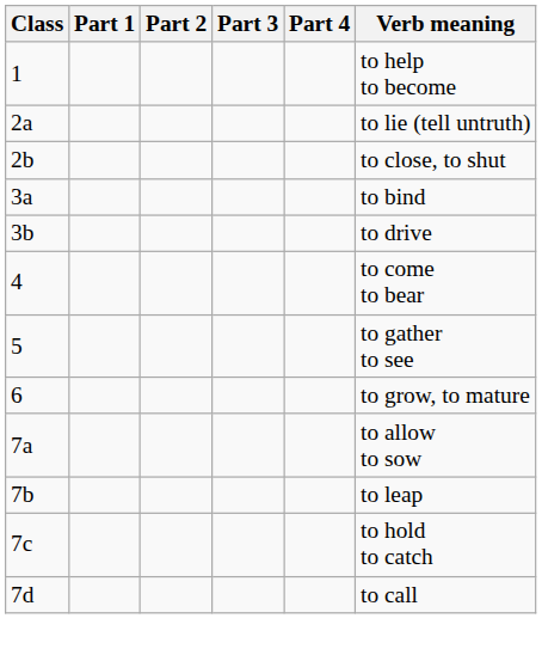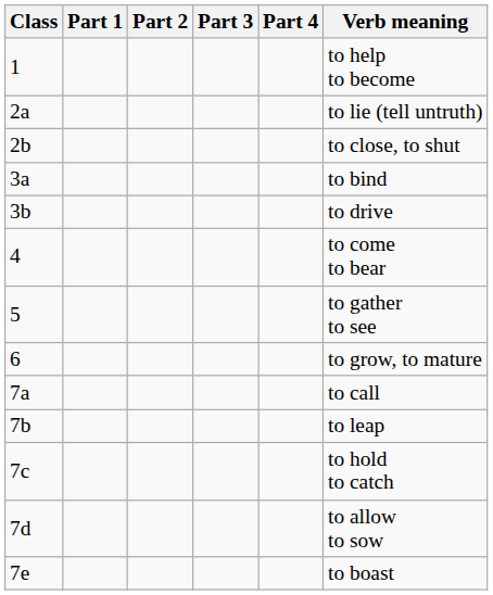 <table class="wikitable">
 <tr>
 <th>Class</th>
 <th>Part 1</th>
 <th>Part 2</th>
 <th>Part 3</th>
 <th>Part 4</th>
 <th>Verb meaning</th>
 </tr>
 <tr>
 <td>1</td>
 <td></td>
 <td></td>
 <td></td>
 <td></td>
 <td>to help<br>to become</td>
 </tr>
 <tr>
 <td>2a</td>
 <td></td>
 <td></td>
 <td></td>
 <td></td>
 <td>to lie (tell untruth)</td>
 </tr>
 <tr>
 <td>2b</td>
 <td></td>
 <td></td>
 <td></td>
 <td></td>
 <td>to close, to shut</td>
 </tr>
 <tr>
 <td>3a</td>
 <td></td>
 <td></td>
 <td></td>
 <td></td>
 <td>to bind</td>
 </tr>
 <tr>
 <td>3b</td>
 <td></td>
 <td></td>
 <td></td>
 <td></td>
 <td>to drive</td>
 </tr>
 <tr>
 <td>4</td>
 <td></td>
 <td></td>
 <td></td>
 <td></td>
 <td>to come<br>to bear</td>
 </tr>
 <tr>
 <td>5</td>
 <td></td>
 <td></td>
 <td></td>
 <td></td>
 <td>to gather<br>to see</td>
 </tr>
 <tr>
 <td>6</td>
 <td></td>
 <td></td>
 <td></td>
 <td></td>
 <td>to grow, to mature</td>
 </tr>
 <tr>
 <td>7a</td>
 <td></td>
 <td></td>
 <td></td>
 <td></td>
-<td>to allow<br>to sow</td>
+<td>to call</td>
 </tr>
 <tr>
 <td>7b</td>
 <td></td>
 <td></td>
 <td></td>
 <td></td>
 <td>to leap</td>
 </tr>
 <tr>
 <td>7c</td>
 <td></td>
 <td></td>
 <td></td>
 <td></td>
 <td>to hold<br>to catch</td>
 </tr>
 <tr>
 <td>7d</td>
 <td></td>
 <td></td>
 <td></td>
 <td></td>
-<td>to call</td>
+<td>to allow<br>to sow</td>
+</tr>
+<tr>
+<td>7e</td>
+<td></td>
+<td></td>
+<td></td>
+<td></td>
+<td>to boast</td>
 </tr>
 </table>
